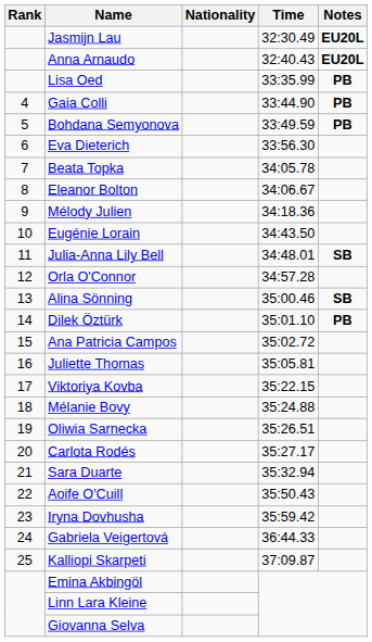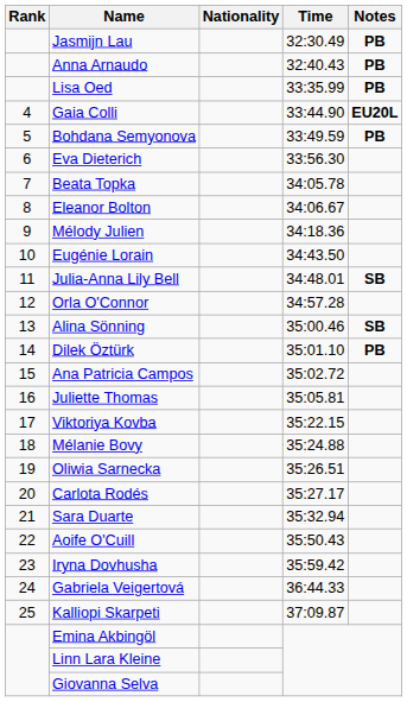 <table class="wikitable sortable" style="text-align:center">
 <tr>
 <th>Rank</th>
 <th>Name</th>
 <th>Nationality</th>
 <th>Time</th>
 <th>Notes</th>
 </tr>
 <tr>
 <td></td>
 <td align=left><a href='#'>Jasmijn Lau</a></td>
 <td align=left></td>
 <td>32:30.49</td>
-<td><strong>EU20L</strong></td>
+<td><strong>PB</strong></td>
 </tr>
 <tr>
 <td></td>
 <td align=left><a href='#'>Anna Arnaudo</a></td>
 <td align=left></td>
 <td>32:40.43</td>
-<td><strong>EU20L</strong></td>
+<td><strong>PB</strong></td>
 </tr>
 <tr>
 <td></td>
 <td align=left><a href='#'>Lisa Oed</a></td>
 <td align=left></td>
 <td>33:35.99</td>
 <td><strong>PB</strong></td>
 </tr>
 <tr>
 <td>4</td>
 <td align=left><a href='#'>Gaia Colli</a></td>
 <td align=left></td>
 <td>33:44.90</td>
-<td><strong>PB</strong></td>
+<td><strong>EU20L</strong></td>
 </tr>
 <tr>
 <td>5</td>
 <td align=left><a href='#'>Bohdana Semyonova</a></td>
 <td align=left></td>
 <td>33:49.59</td>
 <td><strong>PB</strong></td>
 </tr>
 <tr>
 <td>6</td>
 <td align=left><a href='#'>Eva Dieterich</a></td>
 <td align=left></td>
 <td>33:56.30</td>
 <td></td>
 </tr>
 <tr>
 <td>7</td>
 <td align=left><a href='#'>Beata Topka</a></td>
 <td align=left></td>
 <td>34:05.78</td>
 <td></td>
 </tr>
 <tr>
 <td>8</td>
 <td align=left><a href='#'>Eleanor Bolton</a></td>
 <td align=left></td>
 <td>34:06.67</td>
 <td></td>
 </tr>
 <tr>
 <td>9</td>
 <td align=left><a href='#'>Mélody Julien</a></td>
 <td align=left></td>
 <td>34:18.36</td>
 <td></td>
 </tr>
 <tr>
 <td>10</td>
 <td align=left><a href='#'>Eugénie Lorain</a></td>
 <td align=left></td>
 <td>34:43.50</td>
 <td></td>
 </tr>
 <tr>
 <td>11</td>
 <td align=left><a href='#'>Julia-Anna Lily Bell</a></td>
 <td align=left></td>
 <td>34:48.01</td>
 <td><strong>SB</strong></td>
 </tr>
 <tr>
 <td>12</td>
 <td align=left><a href='#'>Orla O'Connor</a></td>
 <td align=left></td>
 <td>34:57.28</td>
 <td></td>
 </tr>
 <tr>
 <td>13</td>
 <td align=left><a href='#'>Alina Sönning</a></td>
 <td align=left></td>
 <td>35:00.46</td>
 <td><strong>SB</strong></td>
 </tr>
 <tr>
 <td>14</td>
 <td align=left><a href='#'>Dilek Öztürk</a></td>
 <td align=left></td>
 <td>35:01.10</td>
 <td><strong>PB</strong></td>
 </tr>
 <tr>
 <td>15</td>
 <td align=left><a href='#'>Ana Patricia Campos</a></td>
 <td align=left></td>
 <td>35:02.72</td>
 <td></td>
 </tr>
 <tr>
 <td>16</td>
 <td align=left><a href='#'>Juliette Thomas</a></td>
 <td align=left></td>
 <td>35:05.81</td>
 <td></td>
 </tr>
 <tr>
 <td>17</td>
 <td align=left><a href='#'>Viktoriya Kovba</a></td>
 <td align=left></td>
 <td>35:22.15</td>
 <td></td>
 </tr>
 <tr>
 <td>18</td>
 <td align=left><a href='#'>Mélanie Bovy</a></td>
 <td align=left></td>
 <td>35:24.88</td>
 <td></td>
 </tr>
 <tr>
 <td>19</td>
 <td align=left><a href='#'>Oliwia Sarnecka</a></td>
 <td align=left></td>
 <td>35:26.51</td>
 <td></td>
 </tr>
 <tr>
 <td>20</td>
 <td align=left><a href='#'>Carlota Rodés</a></td>
 <td align=left></td>
 <td>35:27.17</td>
 <td></td>
 </tr>
 <tr>
 <td>21</td>
 <td align=left><a href='#'>Sara Duarte</a></td>
 <td align=left></td>
 <td>35:32.94</td>
 <td></td>
 </tr>
 <tr>
 <td>22</td>
 <td align=left><a href='#'>Aoife O'Cuill</a></td>
 <td align=left></td>
 <td>35:50.43</td>
 <td></td>
 </tr>
 <tr>
 <td>23</td>
 <td align=left><a href='#'>Iryna Dovhusha</a></td>
 <td align=left></td>
 <td>35:59.42</td>
 <td></td>
 </tr>
 <tr>
 <td>24</td>
 <td align=left><a href='#'>Gabriela Veigertová</a></td>
 <td align=left></td>
 <td>36:44.33</td>
 <td></td>
 </tr>
 <tr>
 <td>25</td>
 <td align=left><a href='#'>Kalliopi Skarpeti</a></td>
 <td align=left></td>
 <td>37:09.87</td>
 <td></td>
 </tr>
 <tr>
 <td rowspan=3></td>
 <td align=left><a href='#'>Emina Akbingöl</a></td>
 <td align=left></td>
 <td colspan=2 rowspan=3></td>
 </tr>
 <tr>
 <td align=left><a href='#'>Linn Lara Kleine</a></td>
 <td align=left></td>
 </tr>
 <tr>
 <td align=left><a href='#'>Giovanna Selva</a></td>
 <td align=left></td>
 </tr>
 </table>
